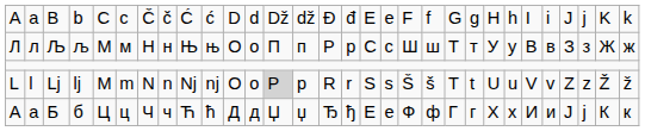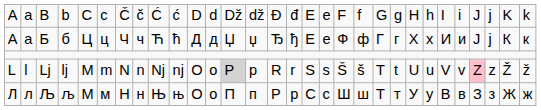 <table class="wikitable">
 <tr>
 <td>A</td>
 <td>a</td>
 <td>B</td>
 <td>b</td>
 <td>C</td>
 <td>c</td>
 <td>Č</td>
 <td>č</td>
 <td>Ć</td>
 <td>ć</td>
 <td>D</td>
 <td>d</td>
 <td>Dž</td>
 <td>dž</td>
 <td>Đ</td>
 <td>đ</td>
 <td>E</td>
 <td>e</td>
 <td>F</td>
 <td>f</td>
 <td>G</td>
 <td>g</td>
 <td>H</td>
 <td>h</td>
 <td>I</td>
 <td>i</td>
 <td>J</td>
 <td>j</td>
 <td>K</td>
 <td>k</td>
 </tr>
 <tr>
+<td>А</td>
+<td>а</td>
+<td>Б</td>
+<td>б</td>
+<td>Ц</td>
+<td>ц</td>
+<td>Ч</td>
+<td>ч</td>
+<td>Ћ</td>
+<td>ћ</td>
+<td>Д</td>
+<td>д</td>
+<td>Џ</td>
+<td>џ</td>
+<td>Ђ</td>
+<td>ђ</td>
+<td>Е</td>
+<td>е</td>
+<td>Ф</td>
+<td>ф</td>
+<td>Г</td>
+<td>г</td>
+<td>Х</td>
+<td>х</td>
+<td>И</td>
+<td>и</td>
+<td>Ј</td>
+<td>ј</td>
+<td>К</td>
+<td>к</td>
+</tr>
+<tr>
+<td colspan="30" style="height: 2px;"></td>
+</tr>
+<tr>
+<td>L</td>
+<td>l</td>
+<td>Lj</td>
+<td>lj</td>
+<td>M</td>
+<td>m</td>
+<td>N</td>
+<td>n</td>
+<td>Nj</td>
+<td>nj</td>
+<td>O</td>
+<td>o</td>
+<td style="background: lightgrey;">P</td>
+<td>p</td>
+<td>R</td>
+<td>r</td>
+<td>S</td>
+<td>s</td>
+<td>Š</td>
+<td>š</td>
+<td>T</td>
+<td>t</td>
+<td>U</td>
+<td>u</td>
+<td>V</td>
+<td>v</td>
+<td style="background: pink;">Z</td>
+<td>z</td>
+<td>Ž</td>
+<td>ž</td>
+</tr>
+<tr>
 <td>Л</td>
 <td>л</td>
 <td>Љ</td>
 <td>љ</td>
 <td>М</td>
 <td>м</td>
 <td>Н</td>
 <td>н</td>
 <td>Њ</td>
 <td>њ</td>
 <td>О</td>
 <td>о</td>
 <td>П</td>
 <td>п</td>
 <td>Р</td>
 <td>р</td>
 <td>С</td>
 <td>с</td>
 <td>Ш</td>
 <td>ш</td>
 <td>Т</td>
 <td>т</td>
 <td>У</td>
 <td>у</td>
 <td>В</td>
 <td>в</td>
 <td>З</td>
 <td>з</td>
 <td>Ж</td>
 <td>ж</td>
 </tr>
-<tr>
-<td colspan="30" style="height: 2px;"></td>
-</tr>
-<tr>
-<td>L</td>
-<td>l</td>
-<td>Lj</td>
-<td>lj</td>
-<td>M</td>
-<td>m</td>
-<td>N</td>
-<td>n</td>
-<td>Nj</td>
-<td>nj</td>
-<td>O</td>
-<td>o</td>
-<td style="background: lightgrey;">P</td>
-<td>p</td>
-<td>R</td>
-<td>r</td>
-<td>S</td>
-<td>s</td>
-<td>Š</td>
-<td>š</td>
-<td>T</td>
-<td>t</td>
-<td>U</td>
-<td>u</td>
-<td>V</td>
-<td>v</td>
-<td>Z</td>
-<td>z</td>
-<td>Ž</td>
-<td>ž</td>
-</tr>
-<tr>
-<td>А</td>
-<td>а</td>
-<td>Б</td>
-<td>б</td>
-<td>Ц</td>
-<td>ц</td>
-<td>Ч</td>
-<td>ч</td>
-<td>Ћ</td>
-<td>ћ</td>
-<td>Д</td>
-<td>д</td>
-<td>Џ</td>
-<td>џ</td>
-<td>Ђ</td>
-<td>ђ</td>
-<td>Е</td>
-<td>е</td>
-<td>Ф</td>
-<td>ф</td>
-<td>Г</td>
-<td>г</td>
-<td>Х</td>
-<td>х</td>
-<td>И</td>
-<td>и</td>
-<td>Ј</td>
-<td>ј</td>
-<td>К</td>
-<td>к</td>
-</tr>
 </table>
